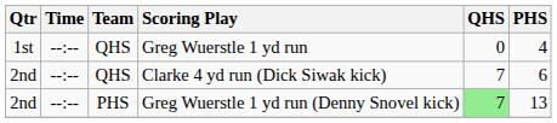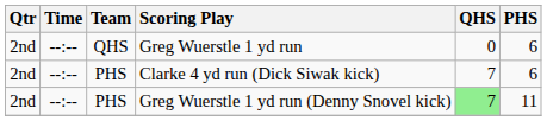 <table class="wikitable">
 <tr>
 <th style="text-align: center;">Qtr</th>
 <th style="text-align: center;">Time</th>
 <th style="text-align: center;">Team</th>
 <th style="text-align: left;">Scoring Play</th>
 <th style="text-align: right;">QHS</th>
 <th style="text-align: right;">PHS</th>
 </tr>
 <tr>
-<td style="text-align: center;">1st</td>
+<td style="text-align: center;">2nd</td>
 <td style="text-align: center;">--:--</td>
 <td style="text-align: center;">QHS</td>
 <td style="text-align: left;">Greg Wuerstle 1 yd run</td>
 <td style="text-align: right;">0</td>
-<td style="text-align: right;">4</td>
+<td style="text-align: right;">6</td>
 </tr>
 <tr>
 <td style="text-align: center;">2nd</td>
 <td style="text-align: center;">--:--</td>
-<td style="text-align: center;">QHS</td>
+<td style="text-align: center;">PHS</td>
 <td style="text-align: left;">Clarke 4 yd run (Dick Siwak kick)</td>
 <td style="text-align: right;">7</td>
 <td style="text-align: right;">6</td>
 </tr>
 <tr>
 <td style="text-align: center;">2nd</td>
 <td style="text-align: center;">--:--</td>
 <td style="text-align: center;">PHS</td>
 <td style="text-align: left;">Greg Wuerstle 1 yd run (Denny Snovel kick)</td>
 <td style="background: lightgreen; text-align: right;">7</td>
-<td style="text-align: right;">13</td>
+<td style="text-align: right;">11</td>
 </tr>
 <tr>
 </tr>
 </table>
